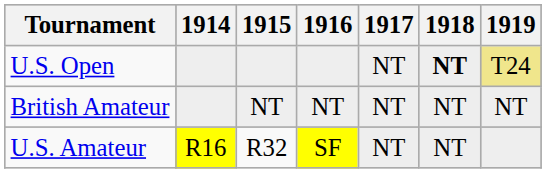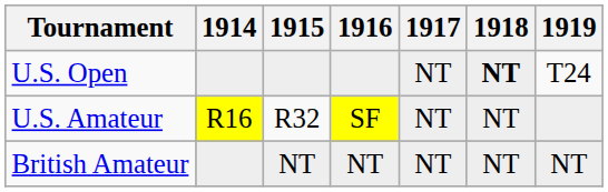 <table class="wikitable" style="font-size:95%;text-align:center;">
 <tr>
 <th>Tournament</th>
 <th>1914</th>
 <th>1915</th>
 <th>1916</th>
 <th>1917</th>
 <th>1918</th>
 <th>1919</th>
 </tr>
 <tr>
 <td align=left><a href='#'>U.S. Open</a></td>
 <td style="background:#eeeeee;"></td>
 <td style="background:#eeeeee;"></td>
 <td style="background:#eeeeee;"></td>
 <td style="background:#eeeeee;">NT</td>
 <td style="background:#eeeeee;"><strong>NT</strong></td>
-<td style="background: khaki;">T24</td>
+<td>T24</td>
+</tr>
+<tr>
+<td align=left><a href='#'>U.S. Amateur</a></td>
+<td align="center" style="background:yellow;">R16</td>
+<td>R32</td>
+<td align="center" style="background:yellow;">SF</td>
+<td style="background:#eeeeee;">NT</td>
+<td style="background:#eeeeee;">NT</td>
+<td style="background:#eeeeee;"></td>
 </tr>
 <tr>
 <td align=left><a href='#'>British Amateur</a></td>
 <td style="background:#eeeeee;"></td>
 <td style="background:#eeeeee;">NT</td>
 <td style="background:#eeeeee;">NT</td>
 <td style="background:#eeeeee;">NT</td>
 <td style="background:#eeeeee;">NT</td>
 <td style="background:#eeeeee;">NT</td>
 </tr>
-<tr>
-<td align=left><a href='#'>U.S. Amateur</a></td>
-<td align="center" style="background:yellow;">R16</td>
-<td>R32</td>
-<td align="center" style="background:yellow;">SF</td>
-<td style="background:#eeeeee;">NT</td>
-<td style="background:#eeeeee;">NT</td>
-<td style="background:#eeeeee;"></td>
-</tr>
 </table>
